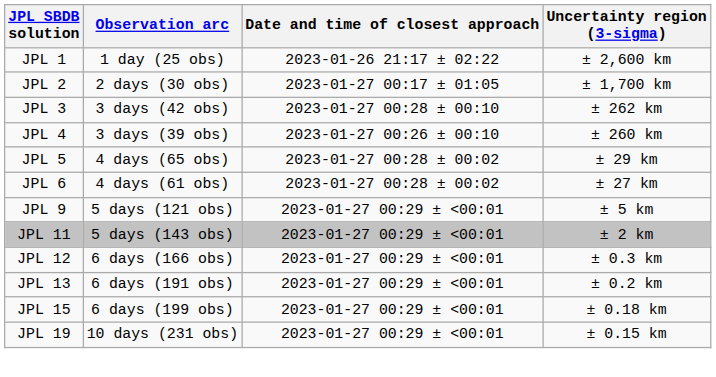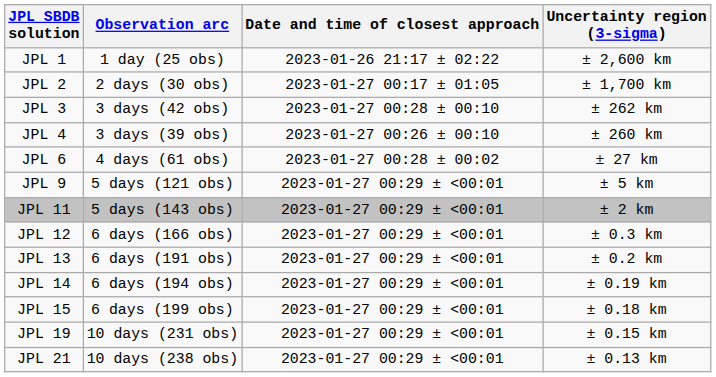 <table class="wikitable" style="text-align: center; font-size: 0.9em;">
 <tr>
 <th><a href='#'>JPL SBDB</a><br>solution</th>
 <th><a href='#'>Observation arc</a></th>
 <th>Date and time of closest approach</th>
 <th>Uncertainty region<br>(<a href='#'>3-sigma</a>)</th>
 </tr>
 <tr>
 <td>JPL 1</td>
 <td>1 day (25 obs)</td>
 <td>2023-01-26 21:17 ± 02:22</td>
 <td>± 2,600 km</td>
 </tr>
 <tr>
 <td>JPL 2</td>
 <td>2 days (30 obs)</td>
 <td>2023-01-27 00:17 ± 01:05</td>
 <td>± 1,700 km</td>
 </tr>
 <tr>
 <td>JPL 3</td>
 <td>3 days (42 obs)</td>
 <td>2023-01-27 00:28 ± 00:10</td>
 <td>± 262 km</td>
 </tr>
 <tr>
 <td>JPL 4</td>
 <td>3 days (39 obs)</td>
 <td>2023-01-27 00:26 ± 00:10</td>
 <td>± 260 km</td>
 </tr>
 <tr>
-<td>JPL 5</td>
-<td>4 days (65 obs)</td>
-<td>2023-01-27 00:28 ± 00:02</td>
-<td>± 29 km</td>
-</tr>
-<tr>
 <td>JPL 6</td>
 <td>4 days (61 obs)</td>
 <td>2023-01-27 00:28 ± 00:02</td>
 <td>± 27 km</td>
 </tr>
 <tr>
 <td>JPL 9</td>
 <td>5 days (121 obs)</td>
 <td>2023-01-27 00:29 ± <00:01</td>
 <td>± 5 km</td>
 </tr>
 <tr bgcolor=#c2c2c2>
 <td>JPL 11</td>
 <td>5 days (143 obs)</td>
 <td>2023-01-27 00:29 ± <00:01</td>
 <td>± 2 km</td>
 </tr>
 <tr>
 <td>JPL 12</td>
 <td>6 days (166 obs)</td>
 <td>2023-01-27 00:29 ± <00:01</td>
 <td>± 0.3 km</td>
 </tr>
 <tr>
 <td>JPL 13</td>
 <td>6 days (191 obs)</td>
 <td>2023-01-27 00:29 ± <00:01</td>
 <td>± 0.2 km</td>
 </tr>
 <tr>
+<td>JPL 14</td>
+<td>6 days (194 obs)</td>
+<td>2023-01-27 00:29 ± <00:01</td>
+<td>± 0.19 km</td>
+</tr>
+<tr>
 <td>JPL 15</td>
 <td>6 days (199 obs)</td>
 <td>2023-01-27 00:29 ± <00:01</td>
 <td>± 0.18 km</td>
 </tr>
 <tr>
 <td>JPL 19</td>
 <td>10 days (231 obs)</td>
 <td>2023-01-27 00:29 ± <00:01</td>
 <td>± 0.15 km</td>
 </tr>
+<tr>
+<td>JPL 21</td>
+<td>10 days (238 obs)</td>
+<td>2023-01-27 00:29 ± <00:01</td>
+<td>± 0.13 km</td>
+</tr>
 </table>
